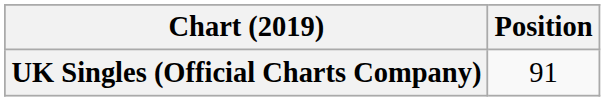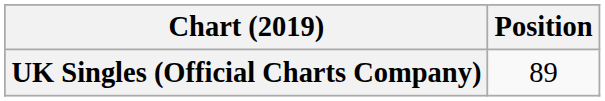 <table class="wikitable plainrowheaders" style="text-align:center">
 <tr>
 <th scope="col">Chart (2019)</th>
 <th scope="col">Position</th>
 </tr>
 <tr>
 <th scope="row">UK Singles (Official Charts Company)</th>
-<td>91</td>
+<td>89</td>
 </tr>
 </table>
